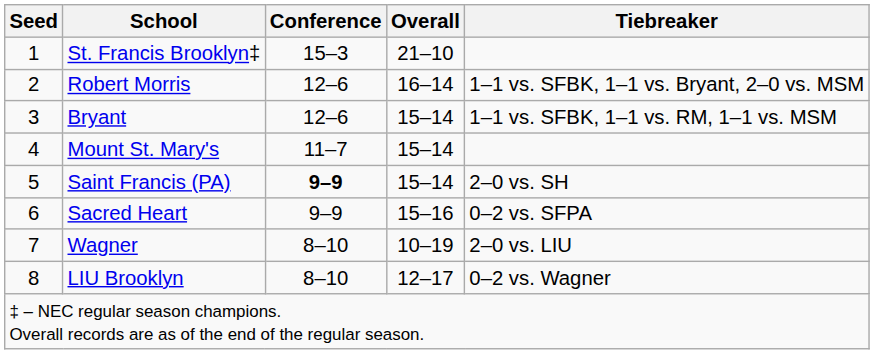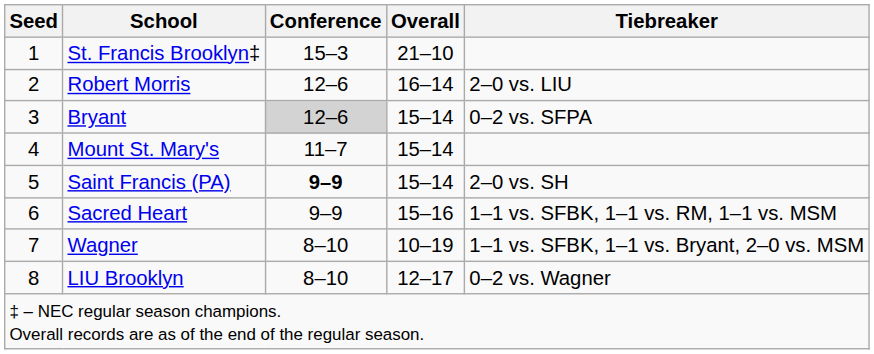 <table class="wikitable" style="white-space:nowrap; font-size:90%; text-align:center">
 <tr>
 <th>Seed</th>
 <th>School</th>
 <th>Conference</th>
 <th>Overall</th>
 <th>Tiebreaker</th>
 </tr>
 <tr>
 <td>1</td>
 <td align=left><a href='#'>St. Francis Brooklyn</a>‡</td>
 <td>15–3</td>
 <td>21–10</td>
 <td></td>
 </tr>
 <tr>
 <td>2</td>
 <td align=left><a href='#'>Robert Morris</a></td>
 <td>12–6</td>
 <td>16–14</td>
-<td align=left>1–1 vs. SFBK, 1–1 vs. Bryant, 2–0 vs. MSM</td>
+<td align=left>2–0 vs. LIU</td>
 </tr>
 <tr>
 <td>3</td>
 <td align=left><a href='#'>Bryant</a></td>
-<td>12–6</td>
+<td style="background: lightgrey;">12–6</td>
 <td>15–14</td>
-<td align=left>1–1 vs. SFBK, 1–1 vs. RM, 1–1 vs. MSM</td>
+<td align=left>0–2 vs. SFPA</td>
 </tr>
 <tr>
 <td>4</td>
 <td align=left><a href='#'>Mount St. Mary's</a></td>
 <td>11–7</td>
 <td>15–14</td>
 <td></td>
 </tr>
 <tr>
 <td>5</td>
 <td align=left><a href='#'>Saint Francis (PA)</a></td>
 <td><strong>9–9</strong></td>
 <td>15–14</td>
 <td align=left>2–0 vs. SH</td>
 </tr>
 <tr>
 <td>6</td>
 <td align=left><a href='#'>Sacred Heart</a></td>
 <td>9–9</td>
 <td>15–16</td>
-<td align=left>0–2 vs. SFPA</td>
+<td align=left>1–1 vs. SFBK, 1–1 vs. RM, 1–1 vs. MSM</td>
 </tr>
 <tr>
 <td>7</td>
 <td align=left><a href='#'>Wagner</a></td>
 <td>8–10</td>
 <td>10–19</td>
-<td align=left>2–0 vs. LIU</td>
+<td align=left>1–1 vs. SFBK, 1–1 vs. Bryant, 2–0 vs. MSM</td>
 </tr>
 <tr>
 <td>8</td>
 <td align=left><a href='#'>LIU Brooklyn</a></td>
 <td>8–10</td>
 <td>12–17</td>
 <td align=left>0–2 vs. Wagner</td>
 </tr>
 <tr>
 <td colspan="6" align=left><small>‡ – NEC regular season champions.<br>Overall records are as of the end of the regular season.</small></td>
 </tr>
 </table>
